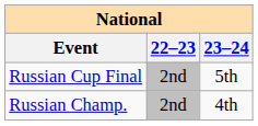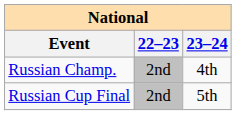 <table class="wikitable" style="text-align:center">
 <tr>
 <th style="background-color: #ffdead; " colspan=3 align=center>National</th>
 </tr>
 <tr>
 <th>Event</th>
 <th><a href='#'>22–23</a></th>
 <th><a href='#'>23–24</a></th>
 </tr>
 <tr>
+<td align=left><a href='#'>Russian Champ.</a></td>
+<td bgcolor=silver>2nd</td>
+<td>4th</td>
+</tr>
+<tr>
 <td align="left"><a href='#'>Russian Cup Final</a></td>
 <td bgcolor=silver>2nd</td>
 <td>5th</td>
 </tr>
-<tr>
-<td align=left><a href='#'>Russian Champ.</a></td>
-<td bgcolor=silver>2nd</td>
-<td>4th</td>
-</tr>
 </table>
